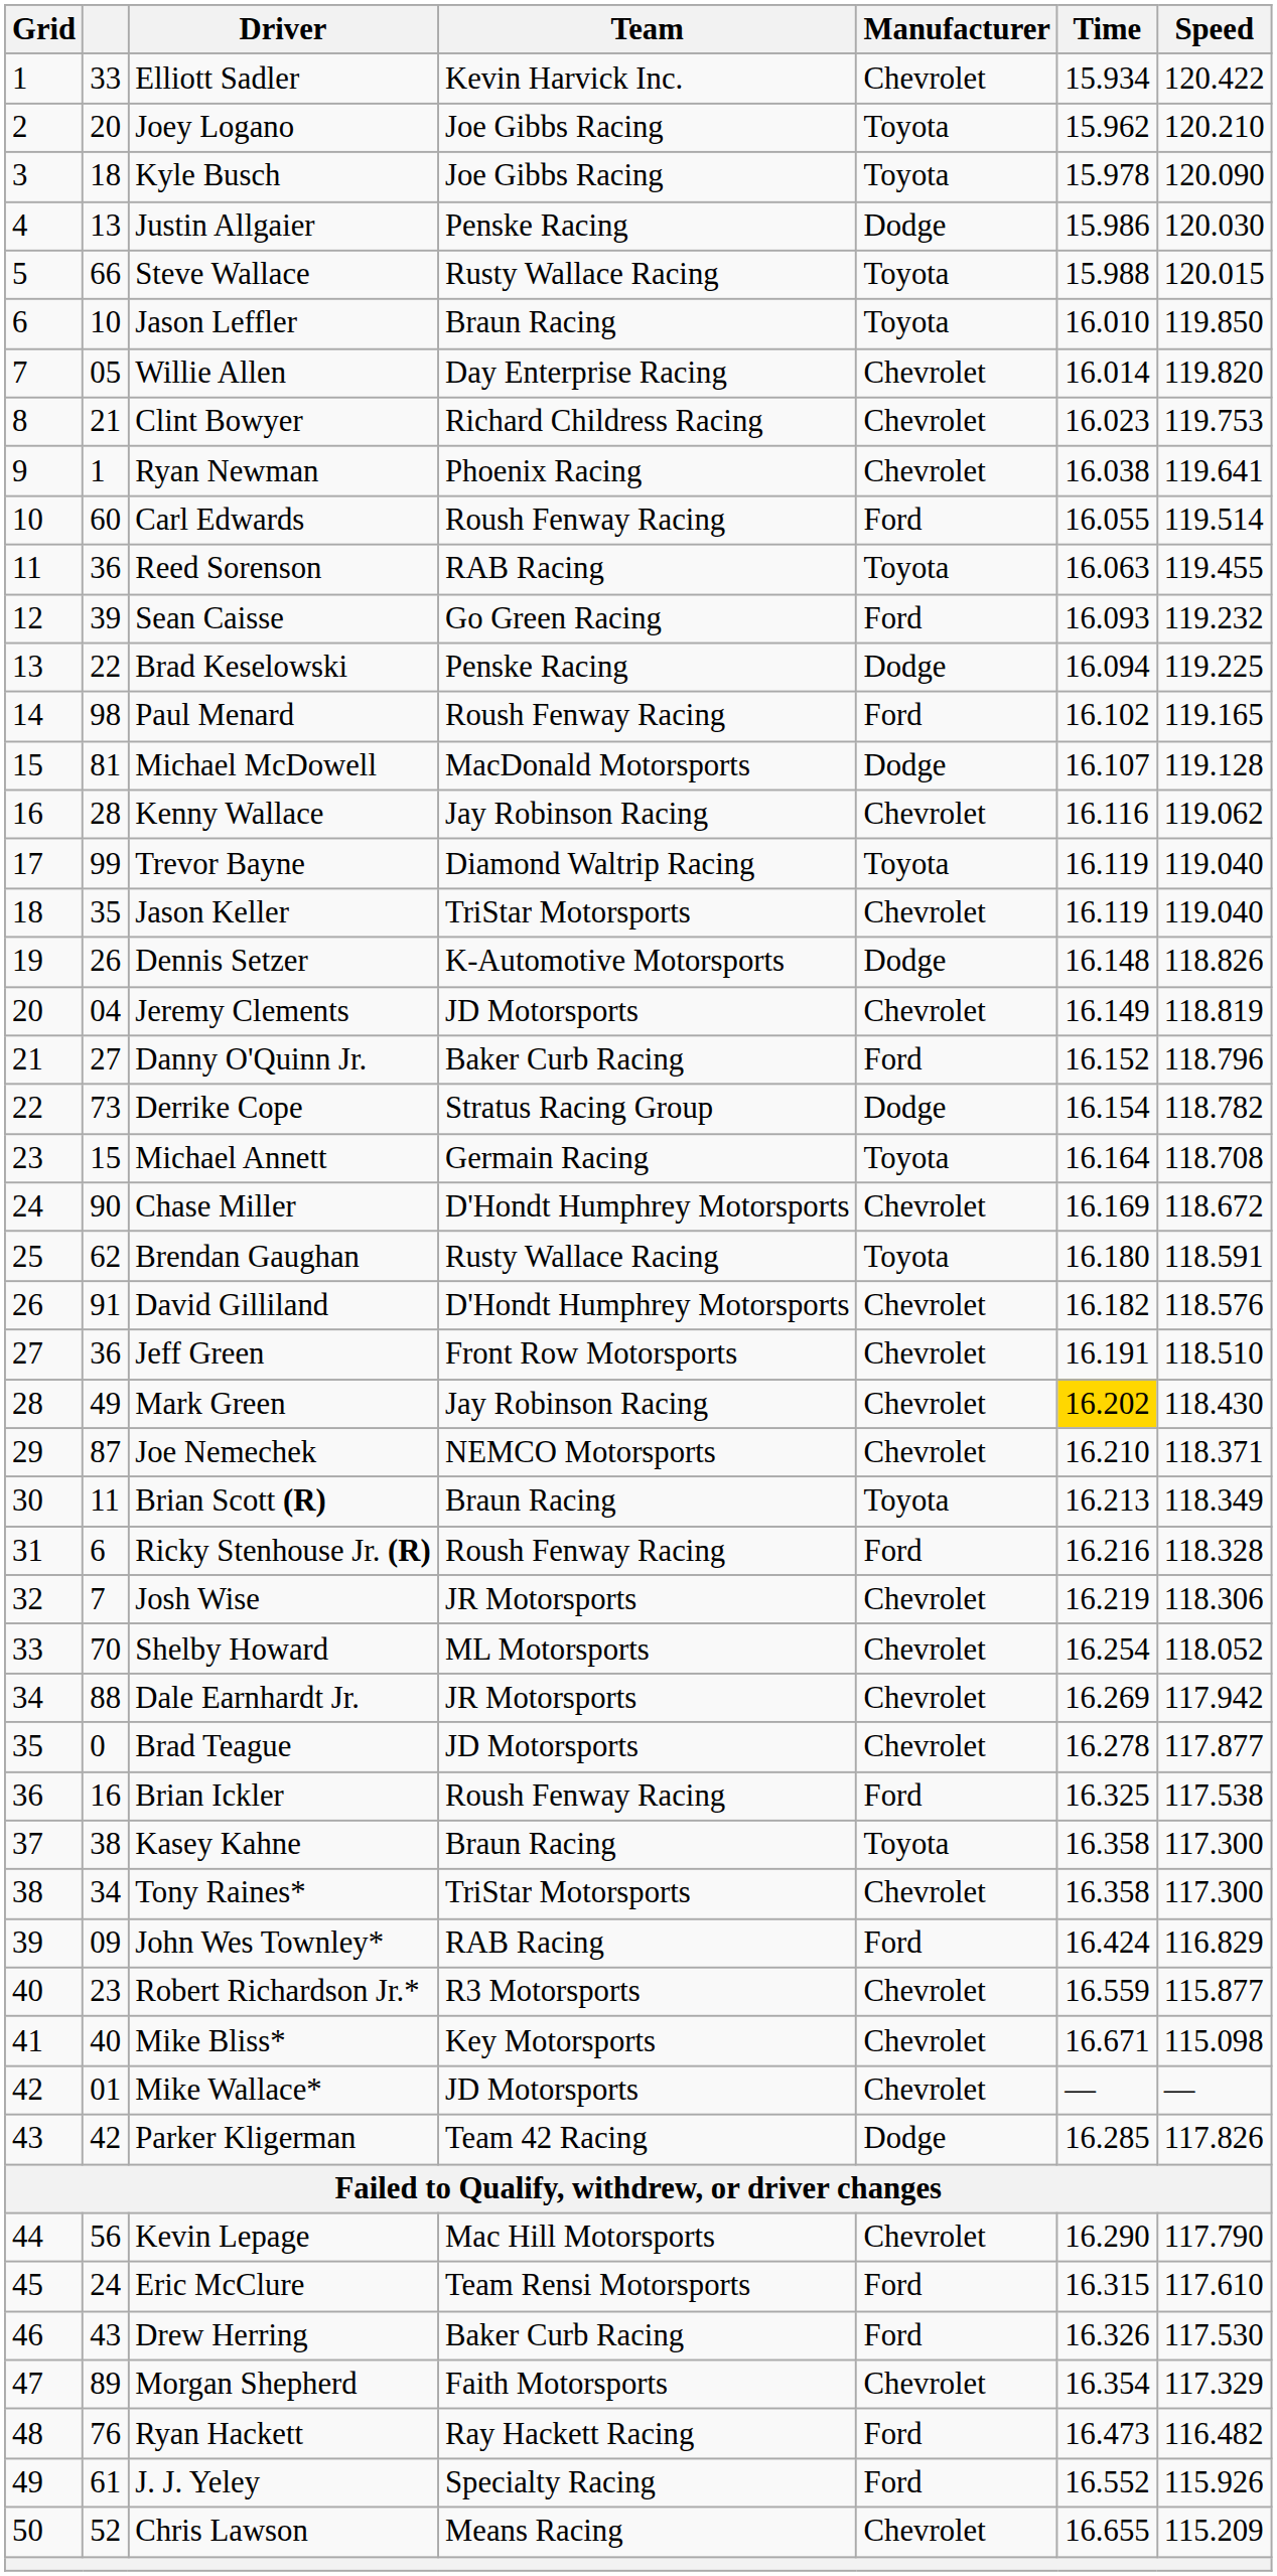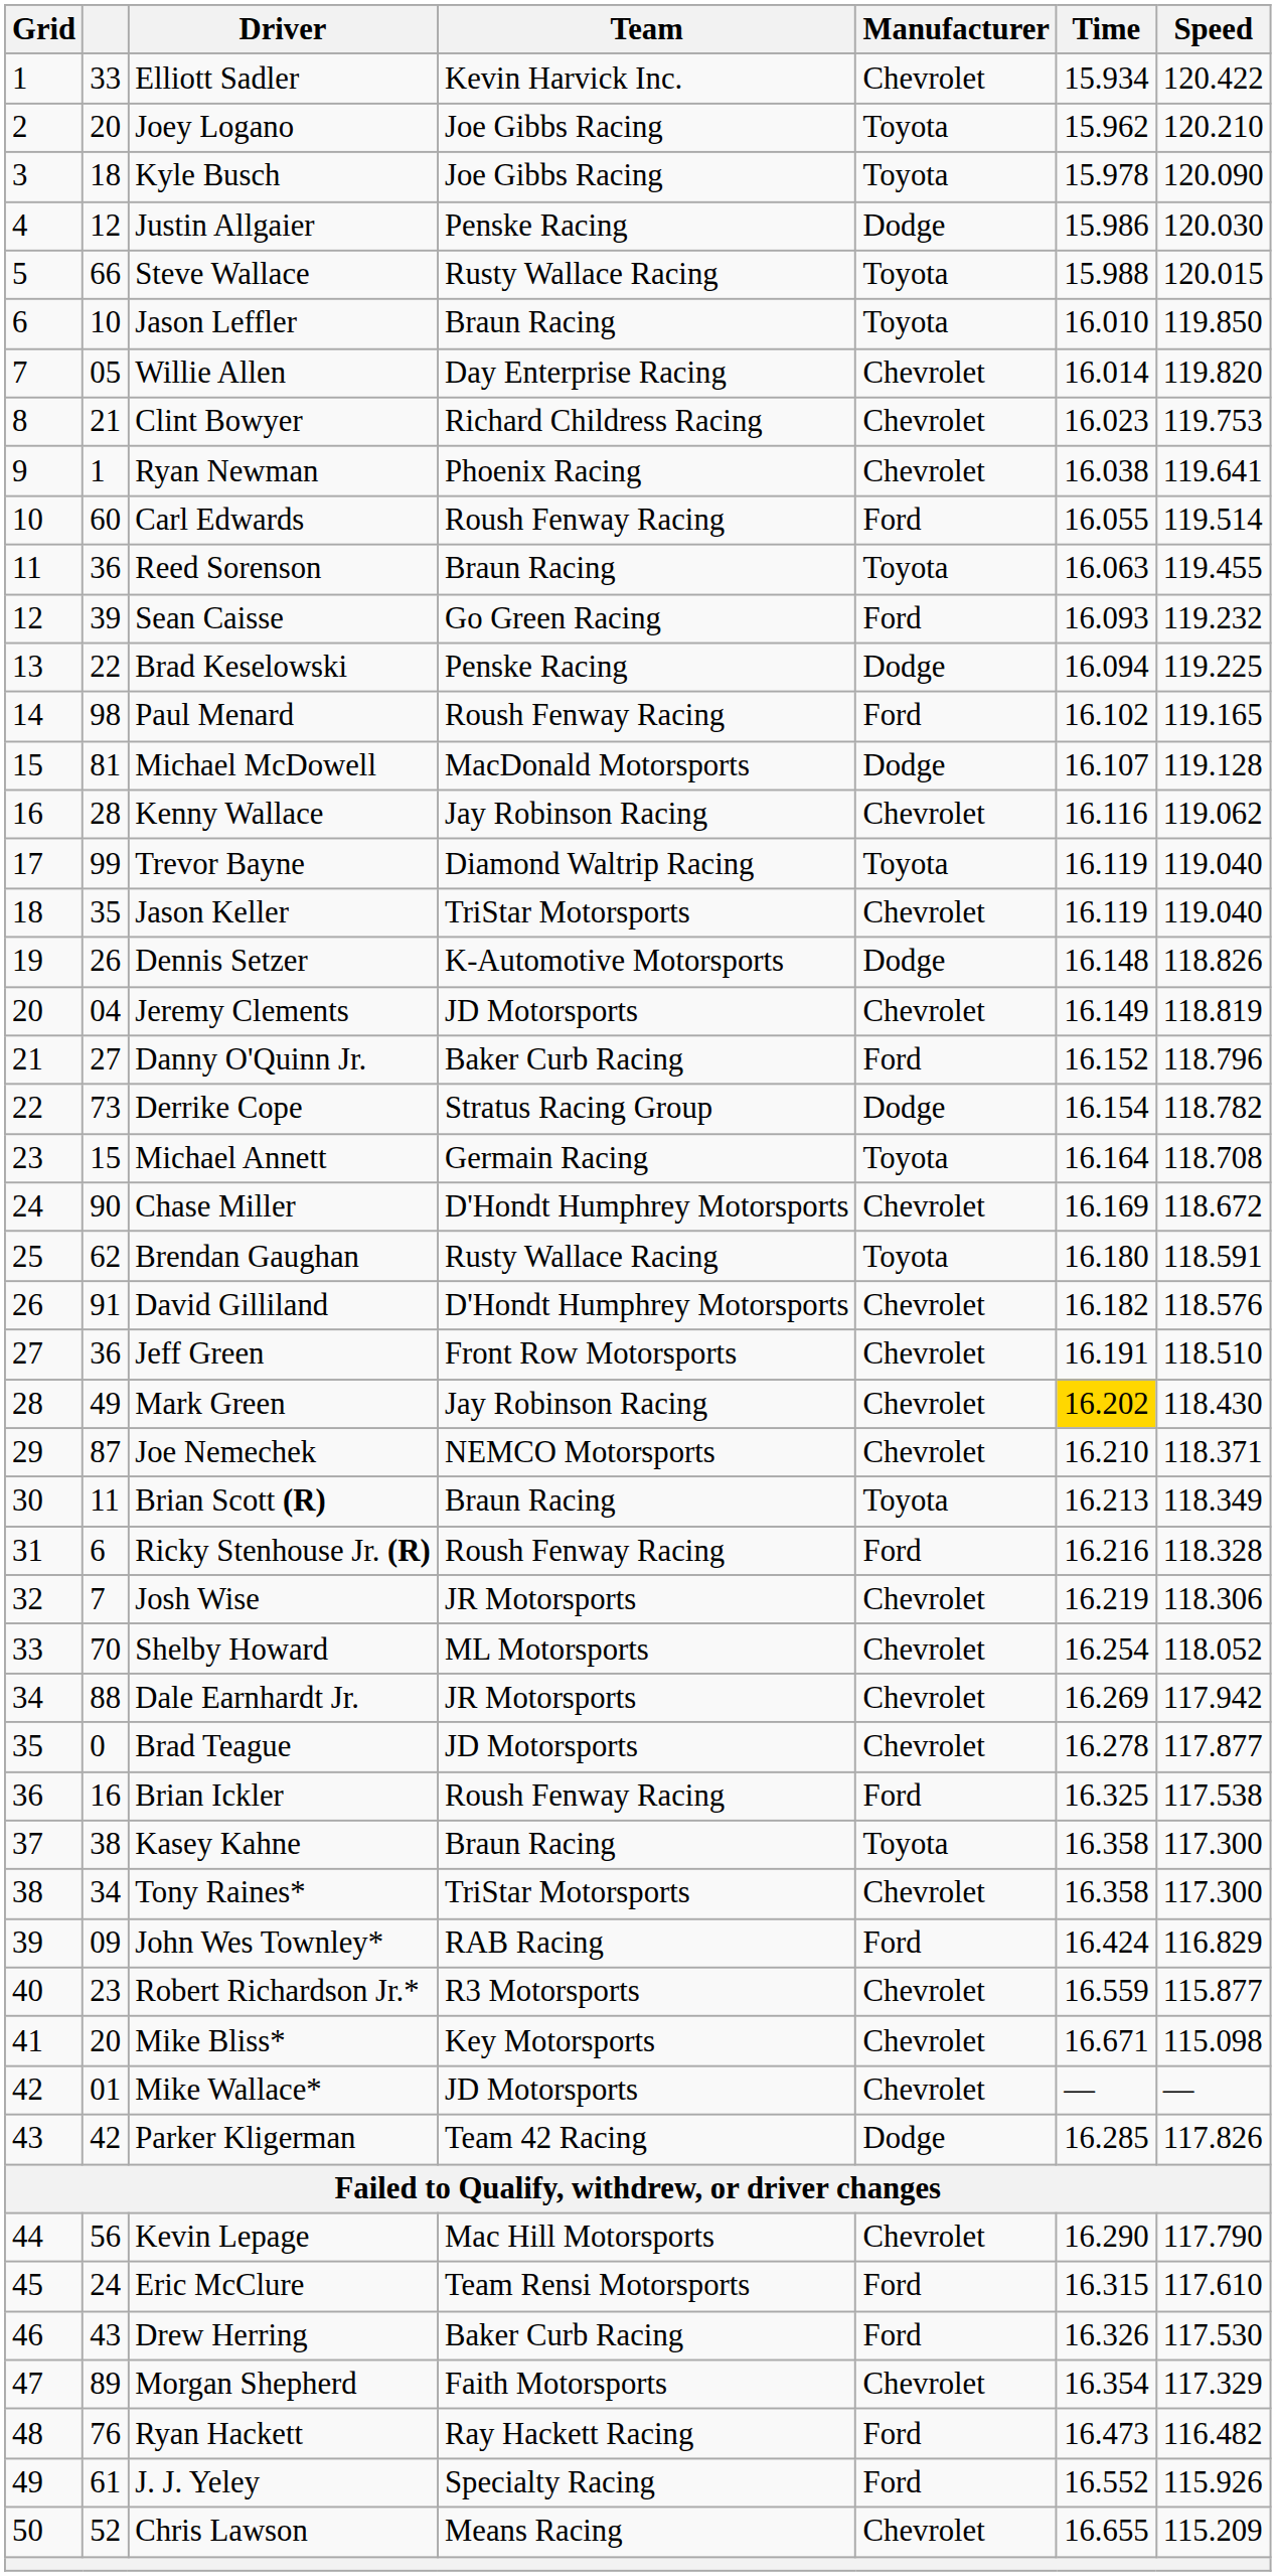 <table class="wikitable">
 <tr>
 <th>Grid</th>
 <th></th>
 <th>Driver</th>
 <th>Team</th>
 <th>Manufacturer</th>
 <th>Time</th>
 <th>Speed</th>
 </tr>
 <tr>
 <td>1</td>
 <td>33</td>
 <td>Elliott Sadler</td>
 <td>Kevin Harvick Inc.</td>
 <td>Chevrolet</td>
 <td>15.934</td>
 <td>120.422</td>
 </tr>
 <tr>
 <td>2</td>
 <td>20</td>
 <td>Joey Logano</td>
 <td>Joe Gibbs Racing</td>
 <td>Toyota</td>
 <td>15.962</td>
 <td>120.210</td>
 </tr>
 <tr>
 <td>3</td>
 <td>18</td>
 <td>Kyle Busch</td>
 <td>Joe Gibbs Racing</td>
 <td>Toyota</td>
 <td>15.978</td>
 <td>120.090</td>
 </tr>
 <tr>
 <td>4</td>
-<td>13</td>
+<td>12</td>
 <td>Justin Allgaier</td>
 <td>Penske Racing</td>
 <td>Dodge</td>
 <td>15.986</td>
 <td>120.030</td>
 </tr>
 <tr>
 <td>5</td>
 <td>66</td>
 <td>Steve Wallace</td>
 <td>Rusty Wallace Racing</td>
 <td>Toyota</td>
 <td>15.988</td>
 <td>120.015</td>
 </tr>
 <tr>
 <td>6</td>
 <td>10</td>
 <td>Jason Leffler</td>
 <td>Braun Racing</td>
 <td>Toyota</td>
 <td>16.010</td>
 <td>119.850</td>
 </tr>
 <tr>
 <td>7</td>
 <td>05</td>
 <td>Willie Allen</td>
 <td>Day Enterprise Racing</td>
 <td>Chevrolet</td>
 <td>16.014</td>
 <td>119.820</td>
 </tr>
 <tr>
 <td>8</td>
 <td>21</td>
 <td>Clint Bowyer</td>
 <td>Richard Childress Racing</td>
 <td>Chevrolet</td>
 <td>16.023</td>
 <td>119.753</td>
 </tr>
 <tr>
 <td>9</td>
 <td>1</td>
 <td>Ryan Newman</td>
 <td>Phoenix Racing</td>
 <td>Chevrolet</td>
 <td>16.038</td>
 <td>119.641</td>
 </tr>
 <tr>
 <td>10</td>
 <td>60</td>
 <td>Carl Edwards</td>
 <td>Roush Fenway Racing</td>
 <td>Ford</td>
 <td>16.055</td>
 <td>119.514</td>
 </tr>
 <tr>
 <td>11</td>
 <td>36</td>
 <td>Reed Sorenson</td>
-<td>RAB Racing</td>
+<td>Braun Racing</td>
 <td>Toyota</td>
 <td>16.063</td>
 <td>119.455</td>
 </tr>
 <tr>
 <td>12</td>
 <td>39</td>
 <td>Sean Caisse</td>
 <td>Go Green Racing</td>
 <td>Ford</td>
 <td>16.093</td>
 <td>119.232</td>
 </tr>
 <tr>
 <td>13</td>
 <td>22</td>
 <td>Brad Keselowski</td>
 <td>Penske Racing</td>
 <td>Dodge</td>
 <td>16.094</td>
 <td>119.225</td>
 </tr>
 <tr>
 <td>14</td>
 <td>98</td>
 <td>Paul Menard</td>
 <td>Roush Fenway Racing</td>
 <td>Ford</td>
 <td>16.102</td>
 <td>119.165</td>
 </tr>
 <tr>
 <td>15</td>
 <td>81</td>
 <td>Michael McDowell</td>
 <td>MacDonald Motorsports</td>
 <td>Dodge</td>
 <td>16.107</td>
 <td>119.128</td>
 </tr>
 <tr>
 <td>16</td>
 <td>28</td>
 <td>Kenny Wallace</td>
 <td>Jay Robinson Racing</td>
 <td>Chevrolet</td>
 <td>16.116</td>
 <td>119.062</td>
 </tr>
 <tr>
 <td>17</td>
 <td>99</td>
 <td>Trevor Bayne</td>
 <td>Diamond Waltrip Racing</td>
 <td>Toyota</td>
 <td>16.119</td>
 <td>119.040</td>
 </tr>
 <tr>
 <td>18</td>
 <td>35</td>
 <td>Jason Keller</td>
 <td>TriStar Motorsports</td>
 <td>Chevrolet</td>
 <td>16.119</td>
 <td>119.040</td>
 </tr>
 <tr>
 <td>19</td>
 <td>26</td>
 <td>Dennis Setzer</td>
 <td>K-Automotive Motorsports</td>
 <td>Dodge</td>
 <td>16.148</td>
 <td>118.826</td>
 </tr>
 <tr>
 <td>20</td>
 <td>04</td>
 <td>Jeremy Clements</td>
 <td>JD Motorsports</td>
 <td>Chevrolet</td>
 <td>16.149</td>
 <td>118.819</td>
 </tr>
 <tr>
 <td>21</td>
 <td>27</td>
 <td>Danny O'Quinn Jr.</td>
 <td>Baker Curb Racing</td>
 <td>Ford</td>
 <td>16.152</td>
 <td>118.796</td>
 </tr>
 <tr>
 <td>22</td>
 <td>73</td>
 <td>Derrike Cope</td>
 <td>Stratus Racing Group</td>
 <td>Dodge</td>
 <td>16.154</td>
 <td>118.782</td>
 </tr>
 <tr>
 <td>23</td>
 <td>15</td>
 <td>Michael Annett</td>
 <td>Germain Racing</td>
 <td>Toyota</td>
 <td>16.164</td>
 <td>118.708</td>
 </tr>
 <tr>
 <td>24</td>
 <td>90</td>
 <td>Chase Miller</td>
 <td>D'Hondt Humphrey Motorsports</td>
 <td>Chevrolet</td>
 <td>16.169</td>
 <td>118.672</td>
 </tr>
 <tr>
 <td>25</td>
 <td>62</td>
 <td>Brendan Gaughan</td>
 <td>Rusty Wallace Racing</td>
 <td>Toyota</td>
 <td>16.180</td>
 <td>118.591</td>
 </tr>
 <tr>
 <td>26</td>
 <td>91</td>
 <td>David Gilliland</td>
 <td>D'Hondt Humphrey Motorsports</td>
 <td>Chevrolet</td>
 <td>16.182</td>
 <td>118.576</td>
 </tr>
 <tr>
 <td>27</td>
 <td>36</td>
 <td>Jeff Green</td>
 <td>Front Row Motorsports</td>
 <td>Chevrolet</td>
 <td>16.191</td>
 <td>118.510</td>
 </tr>
 <tr>
 <td>28</td>
 <td>49</td>
 <td>Mark Green</td>
 <td>Jay Robinson Racing</td>
 <td>Chevrolet</td>
 <td style="background: gold;">16.202</td>
 <td>118.430</td>
 </tr>
 <tr>
 <td>29</td>
 <td>87</td>
 <td>Joe Nemechek</td>
 <td>NEMCO Motorsports</td>
 <td>Chevrolet</td>
 <td>16.210</td>
 <td>118.371</td>
 </tr>
 <tr>
 <td>30</td>
 <td>11</td>
 <td>Brian Scott <strong>(R)</strong></td>
 <td>Braun Racing</td>
 <td>Toyota</td>
 <td>16.213</td>
 <td>118.349</td>
 </tr>
 <tr>
 <td>31</td>
 <td>6</td>
 <td>Ricky Stenhouse Jr. <strong>(R)</strong></td>
 <td>Roush Fenway Racing</td>
 <td>Ford</td>
 <td>16.216</td>
 <td>118.328</td>
 </tr>
 <tr>
 <td>32</td>
 <td>7</td>
 <td>Josh Wise</td>
 <td>JR Motorsports</td>
 <td>Chevrolet</td>
 <td>16.219</td>
 <td>118.306</td>
 </tr>
 <tr>
 <td>33</td>
 <td>70</td>
 <td>Shelby Howard</td>
 <td>ML Motorsports</td>
 <td>Chevrolet</td>
 <td>16.254</td>
 <td>118.052</td>
 </tr>
 <tr>
 <td>34</td>
 <td>88</td>
 <td>Dale Earnhardt Jr.</td>
 <td>JR Motorsports</td>
 <td>Chevrolet</td>
 <td>16.269</td>
 <td>117.942</td>
 </tr>
 <tr>
 <td>35</td>
 <td>0</td>
 <td>Brad Teague</td>
 <td>JD Motorsports</td>
 <td>Chevrolet</td>
 <td>16.278</td>
 <td>117.877</td>
 </tr>
 <tr>
 <td>36</td>
 <td>16</td>
 <td>Brian Ickler</td>
 <td>Roush Fenway Racing</td>
 <td>Ford</td>
 <td>16.325</td>
 <td>117.538</td>
 </tr>
 <tr>
 <td>37</td>
 <td>38</td>
 <td>Kasey Kahne</td>
 <td>Braun Racing</td>
 <td>Toyota</td>
 <td>16.358</td>
 <td>117.300</td>
 </tr>
 <tr>
 <td>38</td>
 <td>34</td>
 <td>Tony Raines*</td>
 <td>TriStar Motorsports</td>
 <td>Chevrolet</td>
 <td>16.358</td>
 <td>117.300</td>
 </tr>
 <tr>
 <td>39</td>
 <td>09</td>
 <td>John Wes Townley*</td>
 <td>RAB Racing</td>
 <td>Ford</td>
 <td>16.424</td>
 <td>116.829</td>
 </tr>
 <tr>
 <td>40</td>
 <td>23</td>
 <td>Robert Richardson Jr.*</td>
 <td>R3 Motorsports</td>
 <td>Chevrolet</td>
 <td>16.559</td>
 <td>115.877</td>
 </tr>
 <tr>
 <td>41</td>
-<td>40</td>
+<td>20</td>
 <td>Mike Bliss*</td>
 <td>Key Motorsports</td>
 <td>Chevrolet</td>
 <td>16.671</td>
 <td>115.098</td>
 </tr>
 <tr>
 <td>42</td>
 <td>01</td>
 <td>Mike Wallace*</td>
 <td>JD Motorsports</td>
 <td>Chevrolet</td>
 <td>—</td>
 <td>—</td>
 </tr>
 <tr>
 <td>43</td>
 <td>42</td>
 <td>Parker Kligerman</td>
 <td>Team 42 Racing</td>
 <td>Dodge</td>
 <td>16.285</td>
 <td>117.826</td>
 </tr>
 <tr>
 <th colspan="7"><strong>Failed to Qualify, withdrew, or driver changes</strong></th>
 </tr>
 <tr>
 <td>44</td>
 <td>56</td>
 <td>Kevin Lepage</td>
 <td>Mac Hill Motorsports</td>
 <td>Chevrolet</td>
 <td>16.290</td>
 <td>117.790</td>
 </tr>
 <tr>
 <td>45</td>
 <td>24</td>
 <td>Eric McClure</td>
 <td>Team Rensi Motorsports</td>
 <td>Ford</td>
 <td>16.315</td>
 <td>117.610</td>
 </tr>
 <tr>
 <td>46</td>
 <td>43</td>
 <td>Drew Herring</td>
 <td>Baker Curb Racing</td>
 <td>Ford</td>
 <td>16.326</td>
 <td>117.530</td>
 </tr>
 <tr>
 <td>47</td>
 <td>89</td>
 <td>Morgan Shepherd</td>
 <td>Faith Motorsports</td>
 <td>Chevrolet</td>
 <td>16.354</td>
 <td>117.329</td>
 </tr>
 <tr>
 <td>48</td>
 <td>76</td>
 <td>Ryan Hackett</td>
 <td>Ray Hackett Racing</td>
 <td>Ford</td>
 <td>16.473</td>
 <td>116.482</td>
 </tr>
 <tr>
 <td>49</td>
 <td>61</td>
 <td>J. J. Yeley</td>
 <td>Specialty Racing</td>
 <td>Ford</td>
 <td>16.552</td>
 <td>115.926</td>
 </tr>
 <tr>
 <td>50</td>
 <td>52</td>
 <td>Chris Lawson</td>
 <td>Means Racing</td>
 <td>Chevrolet</td>
 <td>16.655</td>
 <td>115.209</td>
 </tr>
 <tr>
 <th colspan="7"></th>
 </tr>
 </table>
